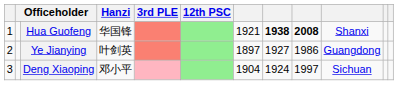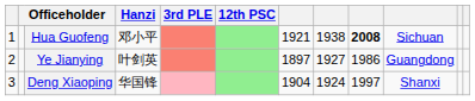 <table class="wikitable sortable" style=text-align:center>
 <tr>
 <th scope=col></th>
 <th scope=col colspan="2">Officeholder</th>
 <th scope=col><a href='#'>Hanzi</a></th>
 <th scope=col><a href='#'>3rd PLE</a></th>
 <th scope=col><a href='#'>12th PSC</a></th>
 <th scope=col></th>
 <th scope=col></th>
 <th scope=col></th>
 <th scope=col></th>
 <th scope=col></th>
 <th scope=col class="unsortable"></th>
 </tr>
 <tr>
 <td>1</td>
 <td></td>
 <th align="center" scope="row" style="font-weight:normal;"><a href='#'>Hua Guofeng</a></th>
-<td data-sort-value="59">华国锋</td>
+<td data-sort-value="25">邓小平</td>
 <td bgcolor = Salmon></td>
 <td bgcolor = LightGreen></td>
 <td>1921</td>
-<td><strong>1938</strong></td>
+<td>1938</td>
 <td><strong>2008</strong></td>
-<td><a href='#'>Shanxi</a></td>
+<td><a href='#'>Sichuan</a></td>
 <td></td>
 <td></td>
 </tr>
 <tr>
 <td>2</td>
 <td></td>
 <th align="center" scope="row" style="font-weight:normal;"><a href='#'>Ye Jianying</a></th>
 <td data-sort-value="38">叶剑英</td>
 <td bgcolor = Salmon></td>
 <td bgcolor = LightGreen></td>
 <td>1897</td>
 <td>1927</td>
 <td>1986</td>
 <td><a href='#'>Guangdong</a></td>
 <td></td>
 <td></td>
 </tr>
 <tr>
 <td>3</td>
 <td></td>
 <th align="center" scope="row" style="font-weight:normal;"><a href='#'>Deng Xiaoping</a></th>
-<td data-sort-value="25">邓小平</td>
+<td data-sort-value="59">华国锋</td>
 <td bgcolor = LightPink></td>
 <td bgcolor = LightGreen></td>
 <td>1904</td>
 <td>1924</td>
 <td>1997</td>
-<td><a href='#'>Sichuan</a></td>
+<td><a href='#'>Shanxi</a></td>
 <td></td>
 <td></td>
 </tr>
 </table>
